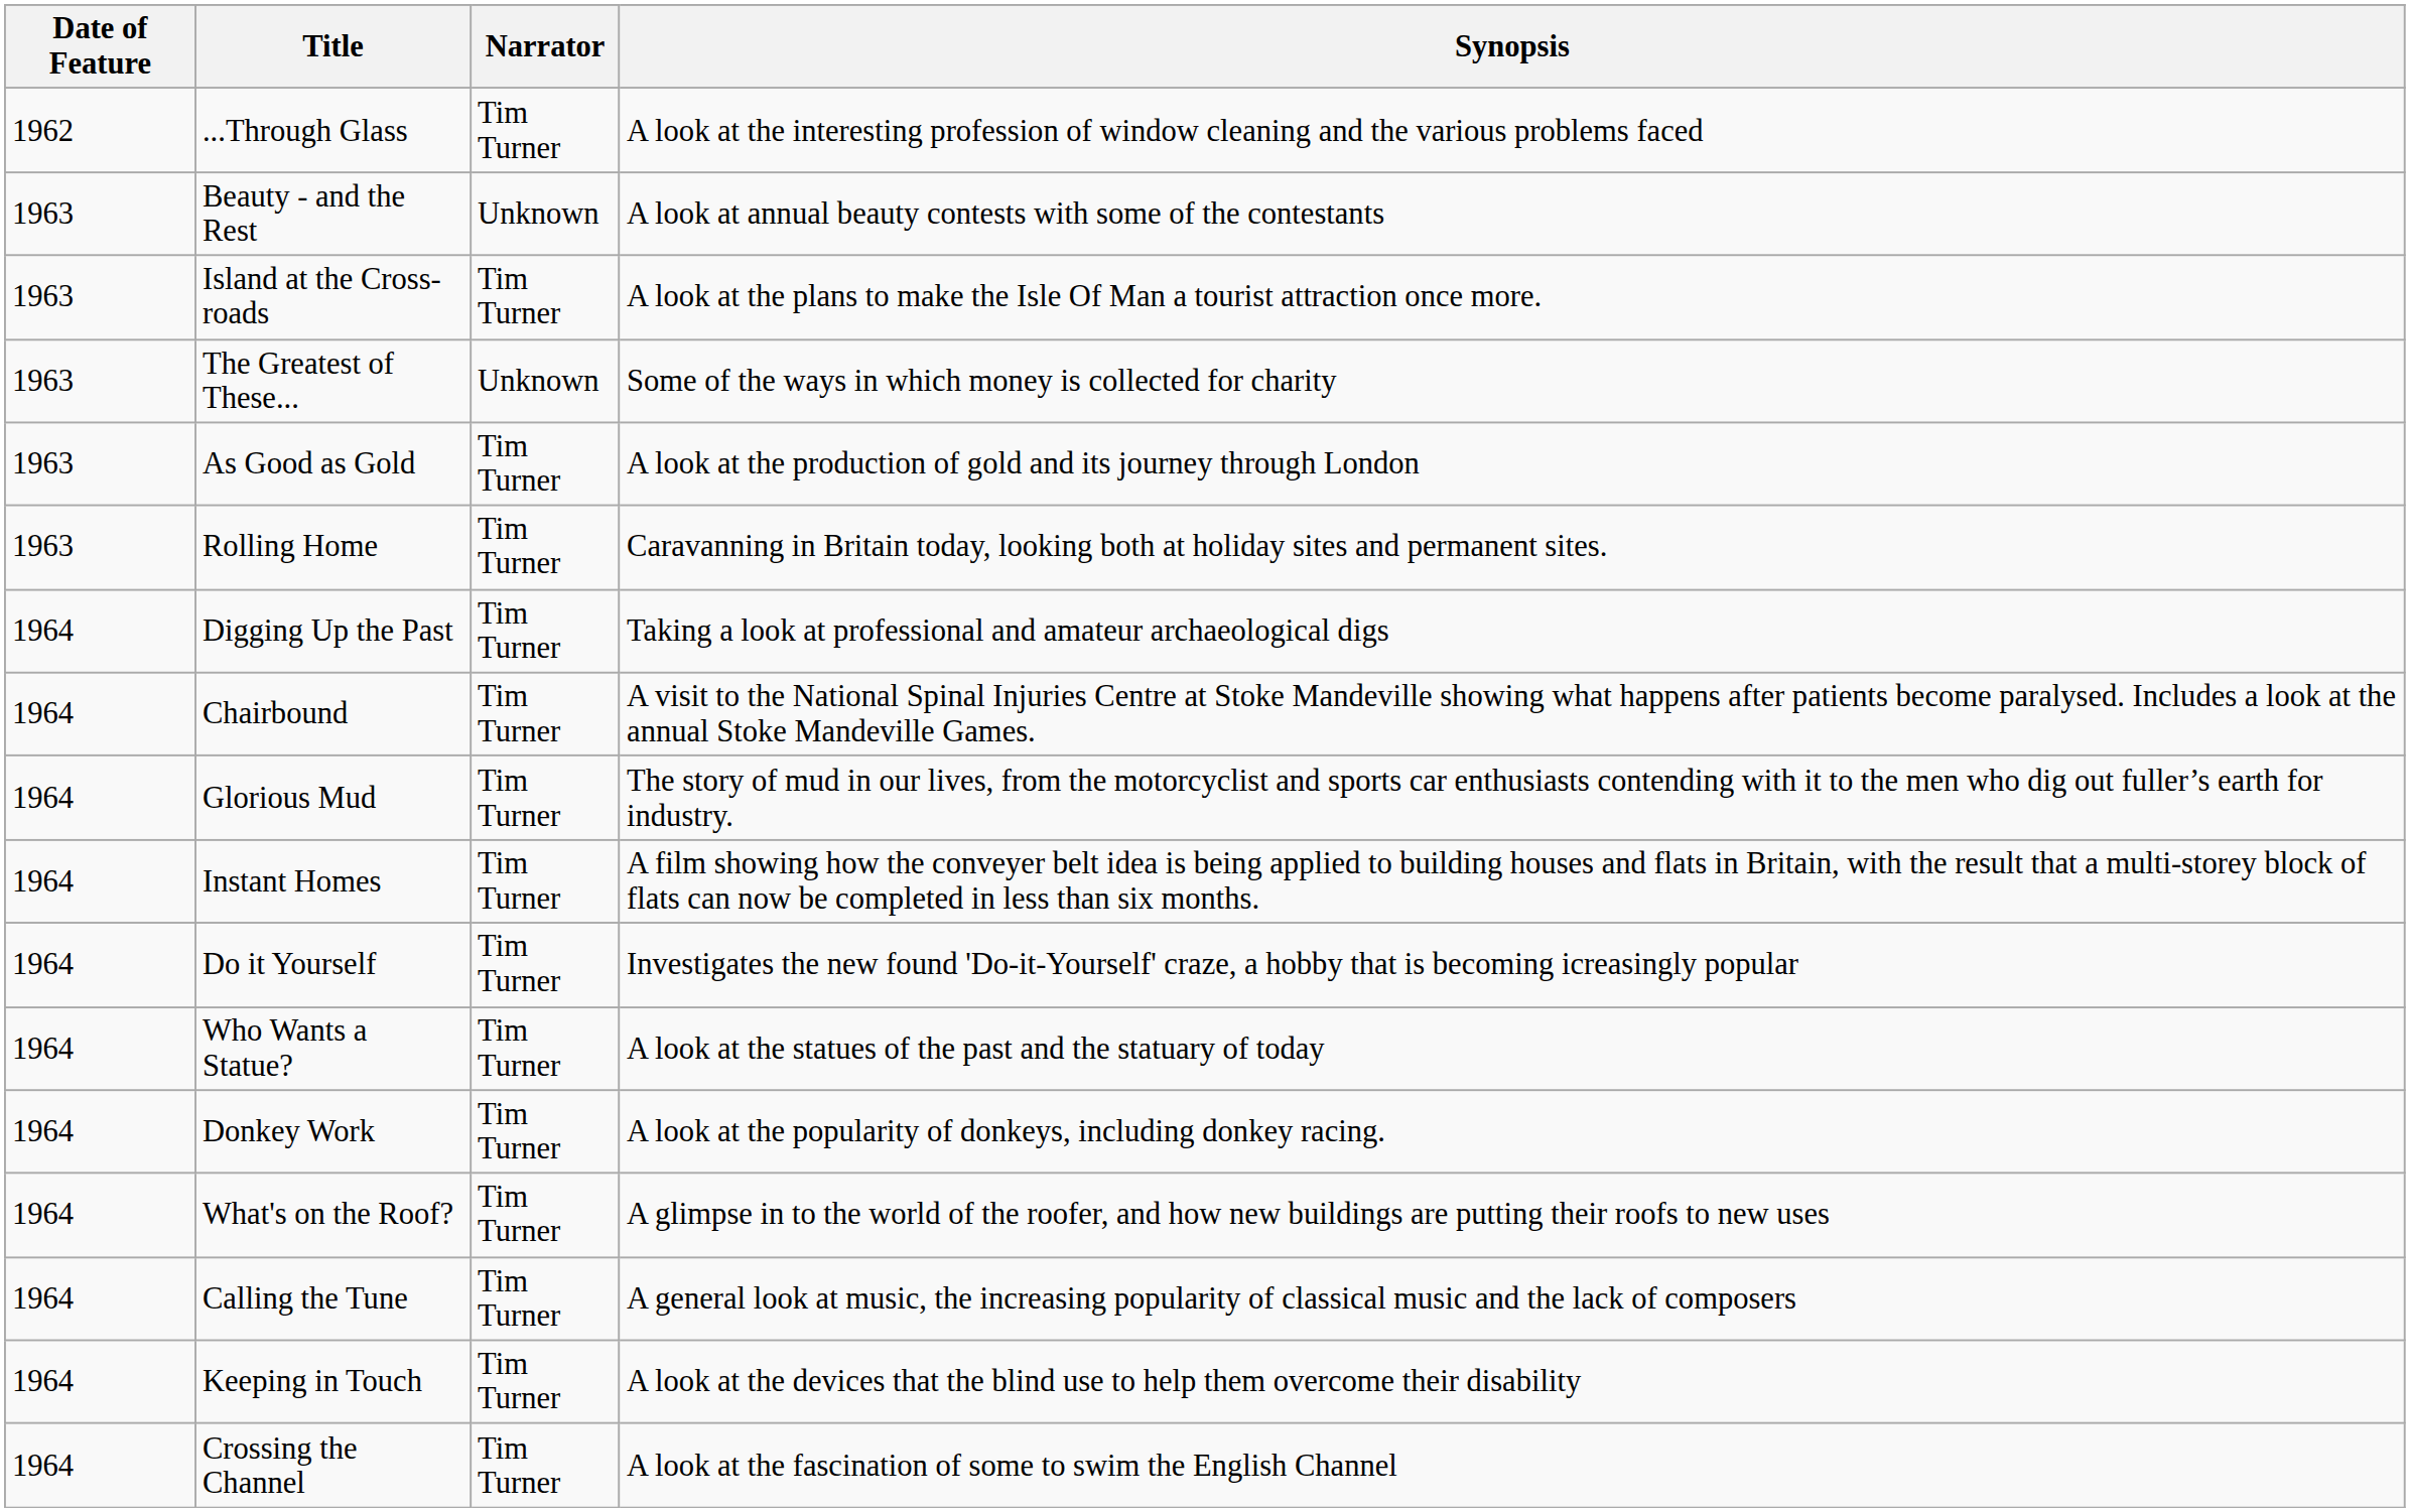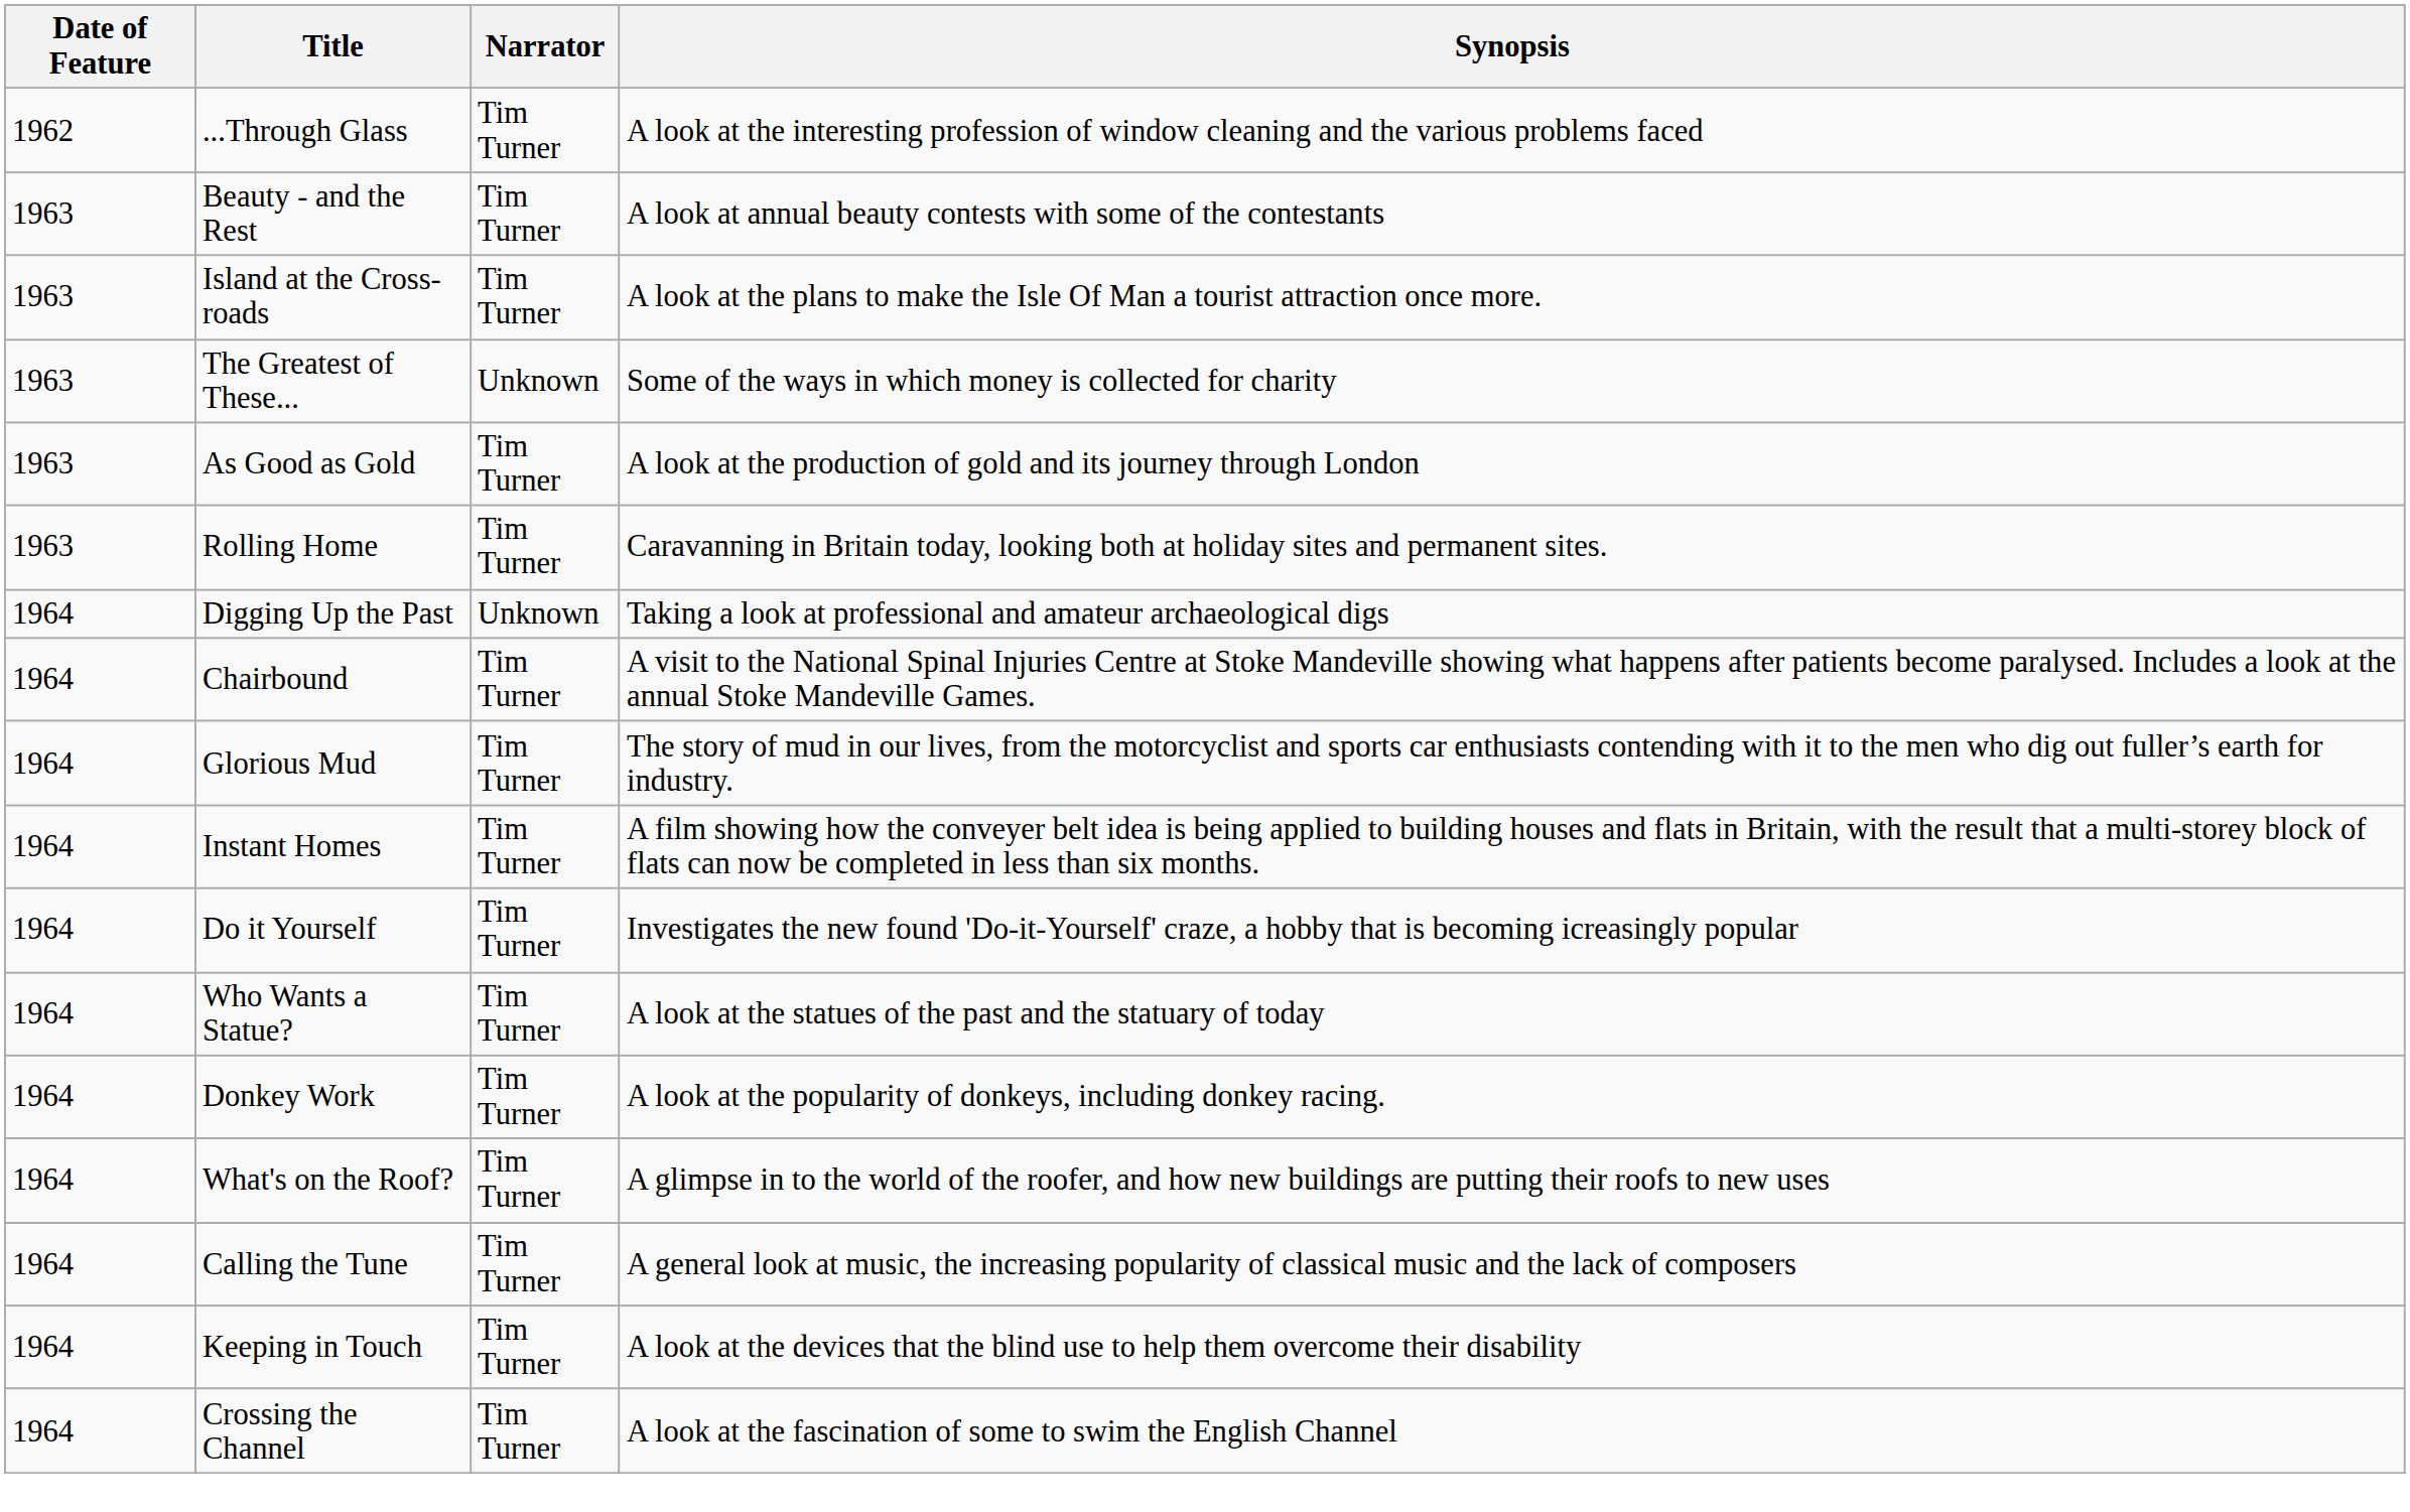 <table class="wikitable">
 <tr>
 <th>Date of Feature</th>
 <th>Title</th>
 <th>Narrator</th>
 <th>Synopsis</th>
 </tr>
 <tr>
 <td>1962</td>
 <td>...Through Glass</td>
 <td>Tim Turner</td>
 <td>A look at the interesting profession of window cleaning and the various problems faced</td>
 </tr>
 <tr>
 <td>1963</td>
 <td>Beauty - and the Rest</td>
-<td>Unknown</td>
+<td>Tim Turner</td>
 <td>A look at annual beauty contests with some of the contestants</td>
 </tr>
 <tr>
 <td>1963</td>
 <td>Island at the Cross-roads</td>
 <td>Tim Turner</td>
 <td>A look at the plans to make the Isle Of Man a tourist attraction once more.</td>
 </tr>
 <tr>
 <td>1963</td>
 <td>The Greatest of These...</td>
 <td>Unknown</td>
 <td>Some of the ways in which money is collected for charity</td>
 </tr>
 <tr>
 <td>1963</td>
 <td>As Good as Gold</td>
 <td>Tim Turner</td>
 <td>A look at the production of gold and its journey through London</td>
 </tr>
 <tr>
 <td>1963</td>
 <td>Rolling Home</td>
 <td>Tim Turner</td>
 <td>Caravanning in Britain today, looking both at holiday sites and permanent sites.</td>
 </tr>
 <tr>
 <td>1964</td>
 <td>Digging Up the Past</td>
-<td>Tim Turner</td>
+<td>Unknown</td>
 <td>Taking a look at professional and amateur archaeological digs</td>
 </tr>
 <tr>
 <td>1964</td>
 <td>Chairbound</td>
 <td>Tim Turner</td>
 <td>A visit to the National Spinal Injuries Centre at Stoke Mandeville showing what happens after patients become paralysed. Includes a look at the annual Stoke Mandeville Games.</td>
 </tr>
 <tr>
 <td>1964</td>
 <td>Glorious Mud</td>
 <td>Tim Turner</td>
 <td>The story of mud in our lives, from the motorcyclist and sports car enthusiasts contending with it to the men who dig out fuller’s earth for industry.</td>
 </tr>
 <tr>
 <td>1964</td>
 <td>Instant Homes</td>
 <td>Tim Turner</td>
 <td>A film showing how the conveyer belt idea is being applied to building houses and flats in Britain, with the result that a multi-storey block of flats can now be completed in less than six months.</td>
 </tr>
 <tr>
 <td>1964</td>
 <td>Do it Yourself</td>
 <td>Tim Turner</td>
 <td>Investigates the new found 'Do-it-Yourself' craze, a hobby that is becoming icreasingly popular</td>
 </tr>
 <tr>
 <td>1964</td>
 <td>Who Wants a Statue?</td>
 <td>Tim Turner</td>
 <td>A look at the statues of the past and the statuary of today</td>
 </tr>
 <tr>
 <td>1964</td>
 <td>Donkey Work</td>
 <td>Tim Turner</td>
 <td>A look at the popularity of donkeys, including donkey racing.</td>
 </tr>
 <tr>
 <td>1964</td>
 <td>What's on the Roof?</td>
 <td>Tim Turner</td>
 <td>A glimpse in to the world of the roofer, and how new buildings are putting their roofs to new uses</td>
 </tr>
 <tr>
 <td>1964</td>
 <td>Calling the Tune</td>
 <td>Tim Turner</td>
 <td>A general look at music, the increasing popularity of classical music and the lack of composers</td>
 </tr>
 <tr>
 <td>1964</td>
 <td>Keeping in Touch</td>
 <td>Tim Turner</td>
 <td>A look at the devices that the blind use to help them overcome their disability</td>
 </tr>
 <tr>
 <td>1964</td>
 <td>Crossing the Channel</td>
 <td>Tim Turner</td>
 <td>A look at the fascination of some to swim the English Channel</td>
 </tr>
 </table>
